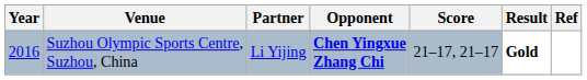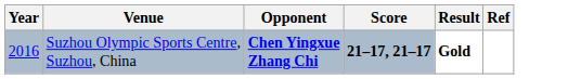 <table class="sortable wikitable" style="font-size: 90%;">
 <tr>
 <th>Year</th>
 <th>Venue</th>
-<th>Partner</th>
 <th>Opponent</th>
 <th>Score</th>
 <th>Result</th>
 <th>Ref</th>
 </tr>
 <tr style="background:#AABBCC">
 <td align="center"><a href='#'>2016</a></td>
 <td align="left"><a href='#'>Suzhou Olympic Sports Centre</a>,<br><a href='#'>Suzhou</a>, China</td>
-<td align="left"> <a href='#'>Li Yijing</a></td>
 <td align="left"><strong> <a href='#'>Chen Yingxue</a><br> <a href='#'>Zhang Chi</a></strong></td>
-<td align="left">21–17, 21–17</td>
+<td align="left"><strong>21–17, 21–17</strong></td>
 <td style="text-align:left; background:white"> <strong>Gold</strong></td>
 <td style="text-align:center; background:white"></td>
 </tr>
 </table>
